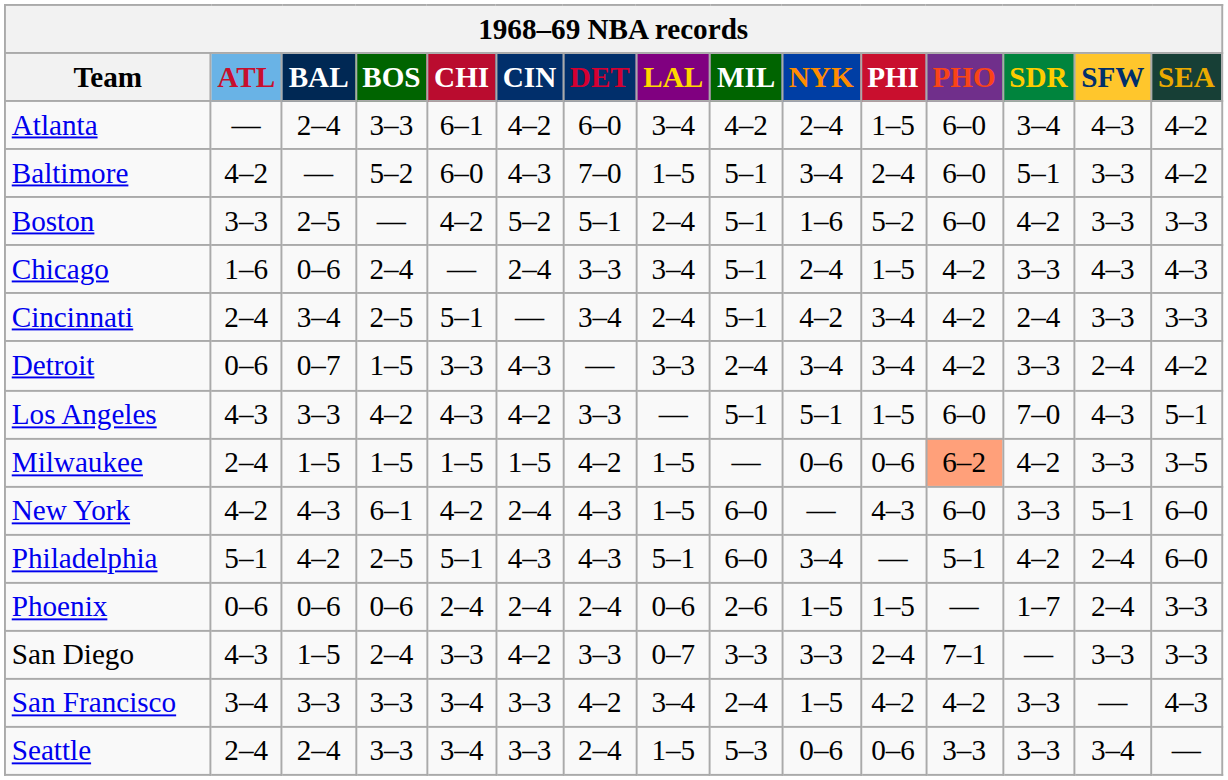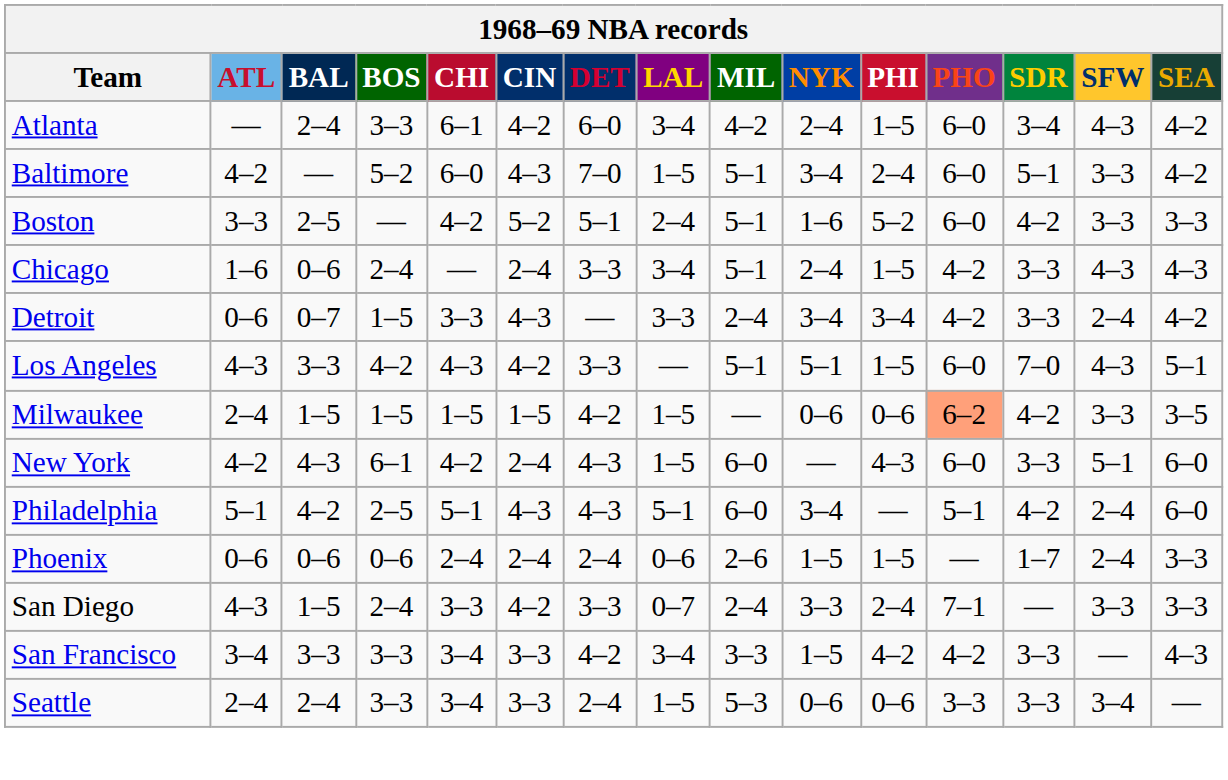 <table class="wikitable" style="font-size:95%; text-align:center;">
 <tr>
 <th colspan=15>1968–69 NBA records</th>
 </tr>
 <tr>
 <th width=100>Team</th>
 <th style="background:#69B3E6;color:#C70F2E;width=35">ATL</th>
 <th style="background:#002854;color:#FFFFFF;width=35">BAL</th>
 <th style="background:#006400;color:#FFFFFF;width=35">BOS</th>
 <th style="background:#BA0C2F;color:#FFFFFF;width=35">CHI</th>
 <th style="background:#012F6B;color:#FFFFFF;width=35">CIN</th>
 <th style="background:#012F6B;color:#D40032;width=35">DET</th>
 <th style="background:#800080;color:#FFD700;width=35">LAL</th>
 <th style="background:#006400;color:#FFFFFF;width=35">MIL</th>
 <th style="background:#003EA4;color:#FF8C00;width=35">NYK</th>
 <th style="background:#C90F2E;color:#FFFFFF;width=35">PHI</th>
 <th style="background:#702F8B;color:#FA4417;width=35">PHO</th>
 <th style="background:#00843D;color:#FFCC00;width=35">SDR</th>
 <th style="background:#FFC62C;color:#012F6B;width=35">SFW</th>
 <th style="background:#173F36;color:#EBAA00;width=35">SEA</th>
 </tr>
 <tr>
 <td style="text-align:left;"><a href='#'>Atlanta</a></td>
 <td>—</td>
 <td>2–4</td>
 <td>3–3</td>
 <td>6–1</td>
 <td>4–2</td>
 <td>6–0</td>
 <td>3–4</td>
 <td>4–2</td>
 <td>2–4</td>
 <td>1–5</td>
 <td>6–0</td>
 <td>3–4</td>
 <td>4–3</td>
 <td>4–2</td>
 </tr>
 <tr>
 <td style="text-align:left;"><a href='#'>Baltimore</a></td>
 <td>4–2</td>
 <td>—</td>
 <td>5–2</td>
 <td>6–0</td>
 <td>4–3</td>
 <td>7–0</td>
 <td>1–5</td>
 <td>5–1</td>
 <td>3–4</td>
 <td>2–4</td>
 <td>6–0</td>
 <td>5–1</td>
 <td>3–3</td>
 <td>4–2</td>
 </tr>
 <tr>
 <td style="text-align:left;"><a href='#'>Boston</a></td>
 <td>3–3</td>
 <td>2–5</td>
 <td>—</td>
 <td>4–2</td>
 <td>5–2</td>
 <td>5–1</td>
 <td>2–4</td>
 <td>5–1</td>
 <td>1–6</td>
 <td>5–2</td>
 <td>6–0</td>
 <td>4–2</td>
 <td>3–3</td>
 <td>3–3</td>
 </tr>
 <tr>
 <td style="text-align:left;"><a href='#'>Chicago</a></td>
 <td>1–6</td>
 <td>0–6</td>
 <td>2–4</td>
 <td>—</td>
 <td>2–4</td>
 <td>3–3</td>
 <td>3–4</td>
 <td>5–1</td>
 <td>2–4</td>
 <td>1–5</td>
 <td>4–2</td>
 <td>3–3</td>
 <td>4–3</td>
 <td>4–3</td>
-</tr>
-<tr>
-<td style="text-align:left;"><a href='#'>Cincinnati</a></td>
-<td>2–4</td>
-<td>3–4</td>
-<td>2–5</td>
-<td>5–1</td>
-<td>—</td>
-<td>3–4</td>
-<td>2–4</td>
-<td>5–1</td>
-<td>4–2</td>
-<td>3–4</td>
-<td>4–2</td>
-<td>2–4</td>
-<td>3–3</td>
-<td>3–3</td>
 </tr>
 <tr>
 <td style="text-align:left;"><a href='#'>Detroit</a></td>
 <td>0–6</td>
 <td>0–7</td>
 <td>1–5</td>
 <td>3–3</td>
 <td>4–3</td>
 <td>—</td>
 <td>3–3</td>
 <td>2–4</td>
 <td>3–4</td>
 <td>3–4</td>
 <td>4–2</td>
 <td>3–3</td>
 <td>2–4</td>
 <td>4–2</td>
 </tr>
 <tr>
 <td style="text-align:left;"><a href='#'>Los Angeles</a></td>
 <td>4–3</td>
 <td>3–3</td>
 <td>4–2</td>
 <td>4–3</td>
 <td>4–2</td>
 <td>3–3</td>
 <td>—</td>
 <td>5–1</td>
 <td>5–1</td>
 <td>1–5</td>
 <td>6–0</td>
 <td>7–0</td>
 <td>4–3</td>
 <td>5–1</td>
 </tr>
 <tr>
 <td style="text-align:left;"><a href='#'>Milwaukee</a></td>
 <td>2–4</td>
 <td>1–5</td>
 <td>1–5</td>
 <td>1–5</td>
 <td>1–5</td>
 <td>4–2</td>
 <td>1–5</td>
 <td>—</td>
 <td>0–6</td>
 <td>0–6</td>
 <td style="background: lightsalmon;">6–2</td>
 <td>4–2</td>
 <td>3–3</td>
 <td>3–5</td>
 </tr>
 <tr>
 <td style="text-align:left;"><a href='#'>New York</a></td>
 <td>4–2</td>
 <td>4–3</td>
 <td>6–1</td>
 <td>4–2</td>
 <td>2–4</td>
 <td>4–3</td>
 <td>1–5</td>
 <td>6–0</td>
 <td>—</td>
 <td>4–3</td>
 <td>6–0</td>
 <td>3–3</td>
 <td>5–1</td>
 <td>6–0</td>
 </tr>
 <tr>
 <td style="text-align:left;"><a href='#'>Philadelphia</a></td>
 <td>5–1</td>
 <td>4–2</td>
 <td>2–5</td>
 <td>5–1</td>
 <td>4–3</td>
 <td>4–3</td>
 <td>5–1</td>
 <td>6–0</td>
 <td>3–4</td>
 <td>—</td>
 <td>5–1</td>
 <td>4–2</td>
 <td>2–4</td>
 <td>6–0</td>
 </tr>
 <tr>
 <td style="text-align:left;"><a href='#'>Phoenix</a></td>
 <td>0–6</td>
 <td>0–6</td>
 <td>0–6</td>
 <td>2–4</td>
 <td>2–4</td>
 <td>2–4</td>
 <td>0–6</td>
 <td>2–6</td>
 <td>1–5</td>
 <td>1–5</td>
 <td>—</td>
 <td>1–7</td>
 <td>2–4</td>
 <td>3–3</td>
 </tr>
 <tr>
 <td style="text-align:left;">San Diego</td>
 <td>4–3</td>
 <td>1–5</td>
 <td>2–4</td>
 <td>3–3</td>
 <td>4–2</td>
 <td>3–3</td>
 <td>0–7</td>
-<td>3–3</td>
+<td>2–4</td>
 <td>3–3</td>
 <td>2–4</td>
 <td>7–1</td>
 <td>—</td>
 <td>3–3</td>
 <td>3–3</td>
 </tr>
 <tr>
 <td style="text-align:left;"><a href='#'>San Francisco</a></td>
 <td>3–4</td>
 <td>3–3</td>
 <td>3–3</td>
 <td>3–4</td>
 <td>3–3</td>
 <td>4–2</td>
 <td>3–4</td>
-<td>2–4</td>
+<td>3–3</td>
 <td>1–5</td>
 <td>4–2</td>
 <td>4–2</td>
 <td>3–3</td>
 <td>—</td>
 <td>4–3</td>
 </tr>
 <tr>
 <td style="text-align:left;"><a href='#'>Seattle</a></td>
 <td>2–4</td>
 <td>2–4</td>
 <td>3–3</td>
 <td>3–4</td>
 <td>3–3</td>
 <td>2–4</td>
 <td>1–5</td>
 <td>5–3</td>
 <td>0–6</td>
 <td>0–6</td>
 <td>3–3</td>
 <td>3–3</td>
 <td>3–4</td>
 <td>—</td>
 </tr>
 </table>
